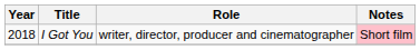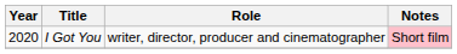 <table class="wikitable sortable">
 <tr>
 <th>Year</th>
 <th>Title</th>
 <th>Role</th>
 <th>Notes</th>
 </tr>
 <tr>
-<td>2018</td>
+<td>2020</td>
 <td><em>I Got You</em></td>
 <td>writer, director, producer and cinematographer</td>
 <td style="background: pink;">Short film</td>
 </tr>
 <tr>
 </tr>
 </table>
